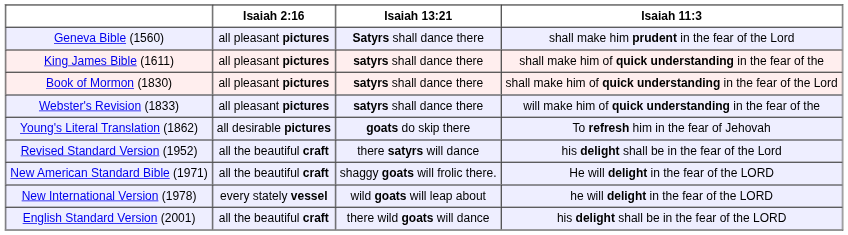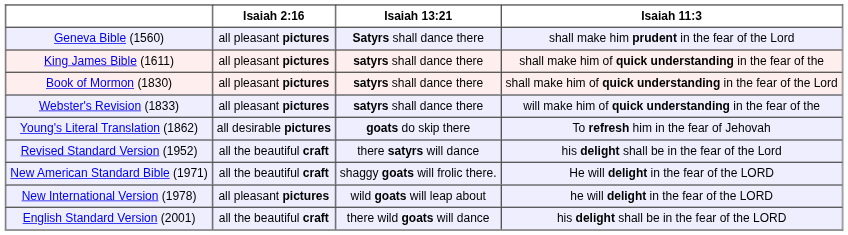 <table border="1" cellpadding="5" cellspacing="0" align="center">
 <tr valign="top" align="center">
 <td></td>
 <td><strong>Isaiah 2:16</strong></td>
 <td><strong>Isaiah 13:21</strong></td>
 <td><strong>Isaiah 11:3</strong></td>
 </tr>
 <tr valign="top" align="center" style="background: #eeeeff">
 <td><a href='#'>Geneva Bible</a> (1560)</td>
 <td>all pleasant <strong>pictures</strong></td>
 <td><strong>Satyrs</strong> shall dance there</td>
 <td>shall make him <strong>prudent</strong> in the fear of the Lord</td>
 </tr>
 <tr valign="top" align="center" style="background: #ffeeee">
 <td><a href='#'>King James Bible</a> (1611)</td>
 <td>all pleasant <strong>pictures</strong></td>
 <td><strong>satyrs</strong> shall dance there</td>
 <td>shall make him of <strong>quick understanding</strong> in the fear of the </td>
 </tr>
 <tr valign="top" align="center" style="background: #ffeeee">
 <td><a href='#'>Book of Mormon</a> (1830)</td>
 <td>all pleasant <strong>pictures</strong><br></td>
 <td><strong>satyrs</strong> shall dance there<br></td>
 <td>shall make him of <strong>quick understanding</strong> in the fear of the Lord<br></td>
 </tr>
 <tr valign="top" align="center" style="background: #eeeeff">
 <td><a href='#'>Webster's Revision</a> (1833)</td>
 <td>all pleasant <strong>pictures</strong></td>
 <td><strong>satyrs</strong> shall dance there</td>
 <td>will make him of <strong>quick understanding</strong> in the fear of the </td>
 </tr>
 <tr valign="top" align="center" style="background: #eeeeff">
 <td><a href='#'>Young's Literal Translation</a> (1862)</td>
 <td>all desirable <strong>pictures</strong></td>
 <td><strong>goats</strong> do skip there</td>
 <td>To <strong>refresh</strong> him in the fear of Jehovah</td>
 </tr>
 <tr valign="top" align="center" style="background: #eeeeff">
 <td><a href='#'>Revised Standard Version</a> (1952)</td>
 <td>all the beautiful <strong>craft</strong></td>
 <td>there <strong>satyrs</strong> will dance</td>
 <td>his <strong>delight</strong> shall be in the fear of the Lord</td>
 </tr>
 <tr valign="top" align="center" style="background: #eeeeff">
 <td><a href='#'>New American Standard Bible</a> (1971)</td>
 <td>all the beautiful <strong>craft</strong></td>
 <td>shaggy <strong>goats</strong> will frolic there.</td>
 <td>He will <strong>delight</strong> in the fear of the LORD</td>
 </tr>
 <tr valign="top" align="center" style="background: #eeeeff">
 <td><a href='#'>New International Version</a> (1978)</td>
-<td>every stately <strong>vessel</strong></td>
+<td>all pleasant <strong>pictures</strong></td>
 <td>wild <strong>goats</strong> will leap about</td>
 <td>he will <strong>delight</strong> in the fear of the LORD</td>
 </tr>
 <tr valign="top" align="center" style="background: #eeeeff">
 <td><a href='#'>English Standard Version</a> (2001)</td>
 <td>all the beautiful <strong>craft</strong></td>
 <td>there wild <strong>goats</strong> will dance</td>
 <td>his <strong>delight</strong> shall be in the fear of the LORD</td>
 </tr>
 </table>
